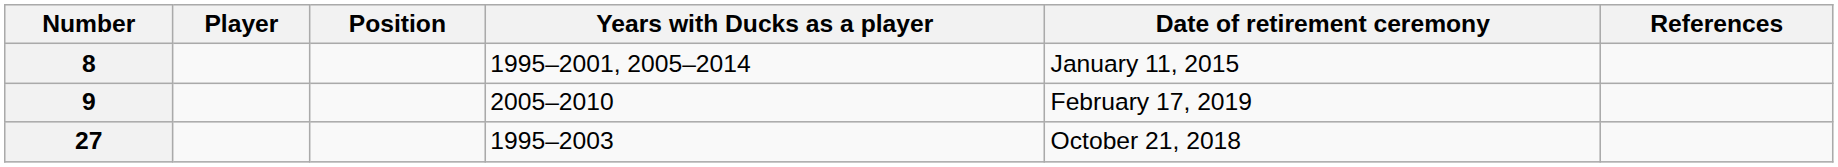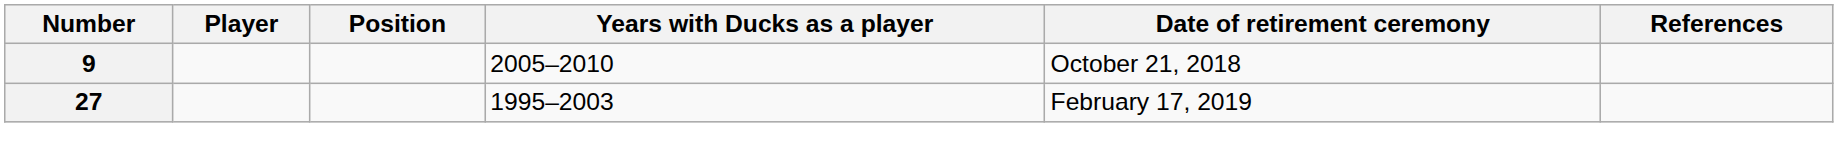 <table class="wikitable sortable" width="75%">
 <tr>
 <th scope="col">Number</th>
 <th scope="col">Player</th>
 <th scope="col">Position</th>
 <th scope="col">Years with Ducks as a player</th>
 <th scope="col">Date of retirement ceremony</th>
 <th scope="col" class="unsortable">References</th>
 </tr>
 <tr>
-<th scope="row">8</th>
-<td></td>
-<td></td>
-<td>1995–2001, 2005–2014</td>
-<td>January 11, 2015</td>
-<td></td>
-</tr>
-<tr>
 <th scope="row">9</th>
 <td></td>
 <td></td>
 <td>2005–2010</td>
-<td>February 17, 2019</td>
+<td>October 21, 2018</td>
 <td></td>
 </tr>
 <tr>
 <th scope="row">27</th>
 <td></td>
 <td></td>
 <td>1995–2003</td>
-<td>October 21, 2018</td>
+<td>February 17, 2019</td>
 <td></td>
 </tr>
 </table>
